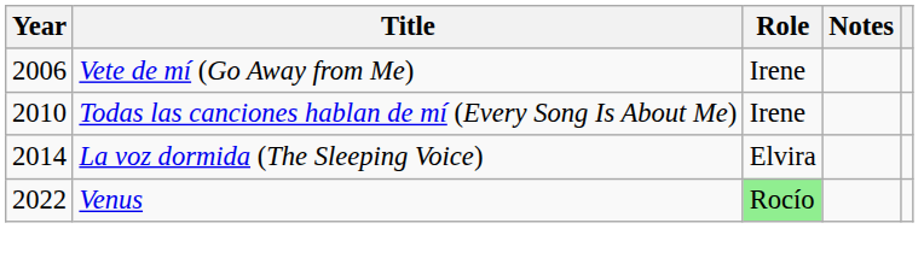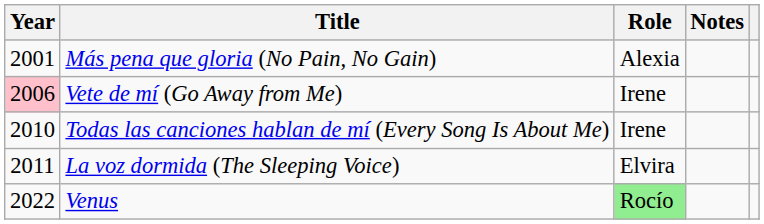 <table class="wikitable sortable">
 <tr>
 <th>Year</th>
 <th>Title</th>
 <th>Role</th>
 <th class="unsortable">Notes</th>
 <th></th>
 </tr>
 <tr>
-<td align = "center">2006</td>
+<td align = "center">2001</td>
+<td><em><a href='#'>Más pena que gloria</a></em> (<em>No Pain, No Gain</em>)</td>
+<td>Alexia</td>
+<td></td>
+<td align = "center"></td>
+</tr>
+<tr>
+<td align = "center" style="background: pink;">2006</td>
 <td><a href='#'><em>Vete de mí</em></a> (<em>Go Away from Me</em>)</td>
 <td>Irene</td>
 <td></td>
 <td align = "center"></td>
 </tr>
 <tr>
 <td align = "center">2010</td>
 <td><a href='#'><em>Todas las canciones hablan de mí</em></a> (<em>Every Song Is About Me</em>)</td>
 <td>Irene</td>
 <td></td>
 <td align = "center"></td>
 </tr>
 <tr>
-<td align = "center">2014</td>
+<td align = "center">2011</td>
 <td><em><a href='#'>La voz dormida</a></em> (<em>The Sleeping Voice</em>)</td>
 <td>Elvira</td>
 <td></td>
 <td align = "center"></td>
 </tr>
 <tr>
 <td align = "center">2022</td>
 <td><em><a href='#'>Venus</a></em></td>
 <td style="background: lightgreen;">Rocío</td>
 <td></td>
 <td align = "center"></td>
 </tr>
 </table>
